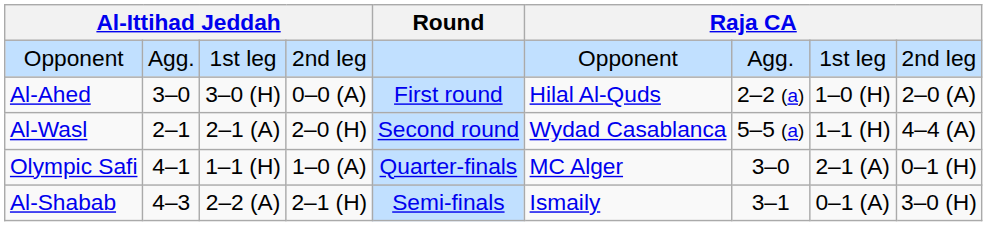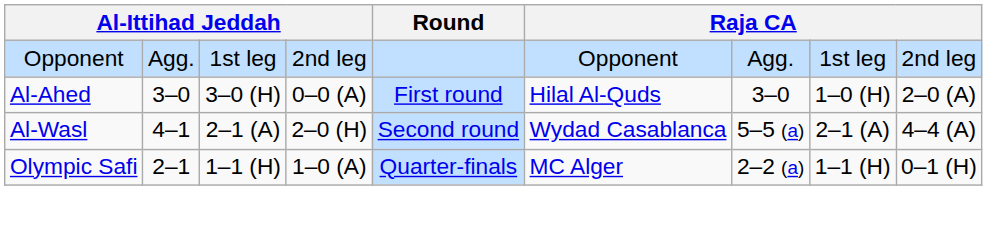 <table class="wikitable" style="text-align:center">
 <tr>
 <th colspan=4><a href='#'>Al-Ittihad Jeddah</a></th>
 <th>Round</th>
 <th colspan=4><a href='#'>Raja CA</a></th>
 </tr>
 <tr style="background:#c1e0ff">
 <td>Opponent</td>
 <td>Agg.</td>
 <td>1st leg</td>
 <td>2nd leg</td>
 <td></td>
 <td>Opponent</td>
 <td>Agg.</td>
 <td>1st leg</td>
 <td>2nd leg</td>
 </tr>
 <tr>
 <td align=left> <a href='#'>Al-Ahed</a></td>
 <td>3–0</td>
 <td>3–0 (H)</td>
 <td>0–0 (A)</td>
 <td style="background:#c1e0ff;"><a href='#'>First round</a></td>
 <td align=left> <a href='#'>Hilal Al-Quds</a></td>
-<td>2–2 <small>(<a href='#'>a</a>)</small></td>
+<td>3–0</td>
 <td>1–0 (H)</td>
 <td>2–0 (A)</td>
 </tr>
 <tr>
 <td align=left> <a href='#'>Al-Wasl</a></td>
-<td>2–1</td>
+<td>4–1</td>
 <td>2–1 (A)</td>
 <td>2–0 (H)</td>
 <td style="background:#c1e0ff;"><a href='#'>Second round</a></td>
 <td align=left> <a href='#'>Wydad Casablanca</a></td>
 <td>5–5 <small>(<a href='#'>a</a>)</small></td>
-<td>1–1 (H)</td>
+<td>2–1 (A)</td>
 <td>4–4 (A)</td>
 </tr>
 <tr>
 <td align=left> <a href='#'>Olympic Safi</a></td>
-<td>4–1</td>
+<td>2–1</td>
 <td>1–1 (H)</td>
 <td>1–0 (A)</td>
 <td style="background:#c1e0ff;"><a href='#'>Quarter-finals</a></td>
 <td align=left> <a href='#'>MC Alger</a></td>
-<td>3–0</td>
-<td>2–1 (A)</td>
+<td>2–2 <small>(<a href='#'>a</a>)</small></td>
+<td>1–1 (H)</td>
 <td>0–1 (H)</td>
 </tr>
-<tr>
-<td align=left> <a href='#'>Al-Shabab</a></td>
-<td>4–3</td>
-<td>2–2 (A)</td>
-<td>2–1 (H)</td>
-<td style="background:#c1e0ff;"><a href='#'>Semi-finals</a></td>
-<td align=left> <a href='#'>Ismaily</a></td>
-<td>3–1</td>
-<td>0–1 (A)</td>
-<td>3–0 (H)</td>
-</tr>
 </table>
